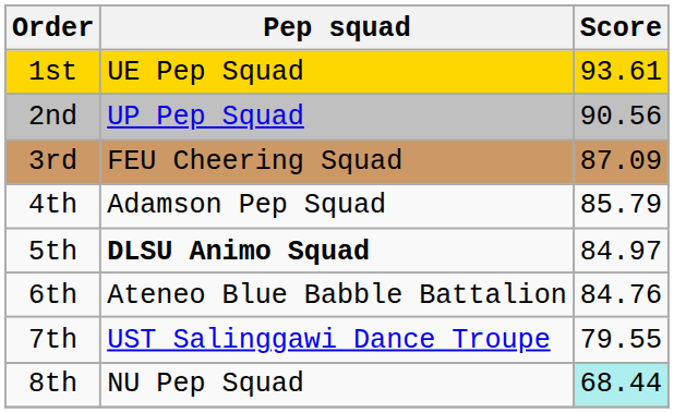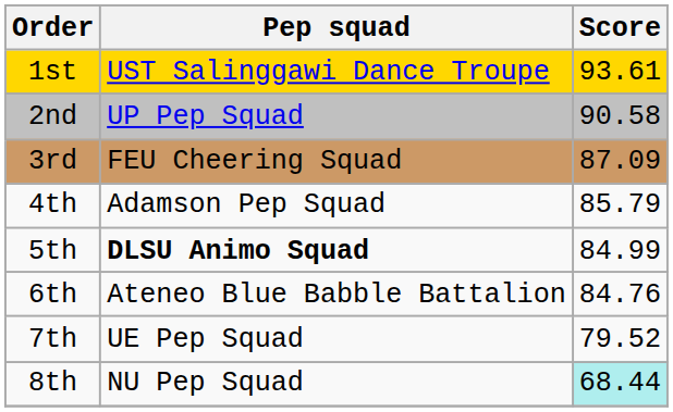 <table class=wikitable style="text-align:center;">
 <tr>
 <th>Order</th>
 <th>Pep squad</th>
 <th>Score</th>
 </tr>
 <tr bgcolor=gold>
 <td>1st</td>
-<td align=left> UE Pep Squad</td>
+<td align=left> <a href='#'>UST Salinggawi Dance Troupe</a></td>
 <td>93.61</td>
 </tr>
 <tr bgcolor=silver>
 <td>2nd</td>
 <td align=left> <a href='#'>UP Pep Squad</a></td>
-<td>90.56</td>
+<td>90.58</td>
 </tr>
 <tr bgcolor=#cc9966>
 <td>3rd</td>
 <td align=left> FEU Cheering Squad</td>
 <td>87.09</td>
 </tr>
 <tr>
 <td>4th</td>
 <td align=left> Adamson Pep Squad</td>
 <td>85.79</td>
 </tr>
 <tr>
 <td>5th</td>
 <td align=left><strong> DLSU Animo Squad</strong></td>
-<td>84.97</td>
+<td>84.99</td>
 </tr>
 <tr>
 <td>6th</td>
 <td align=left> Ateneo Blue Babble Battalion</td>
 <td>84.76</td>
 </tr>
 <tr>
 <td>7th</td>
-<td align=left> <a href='#'>UST Salinggawi Dance Troupe</a></td>
-<td>79.55</td>
+<td align=left> UE Pep Squad</td>
+<td>79.52</td>
 </tr>
 <tr>
 <td>8th</td>
 <td align=left> NU Pep Squad</td>
 <td style="background: paleturquoise;">68.44</td>
 </tr>
 <tr>
 </tr>
 </table>
